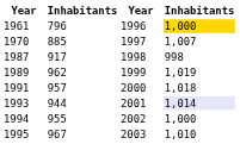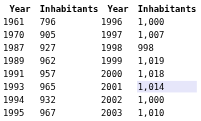 <table>
 <tr>
 <th width="50">Year</th>
 <th width="50">Inhabitants</th>
 <th width="50">Year</th>
 <th width="50">Inhabitants</th>
 </tr>
 <tr>
 <td>1961</td>
 <td>796</td>
 <td>1996</td>
-<td style="background: gold;">1,000</td>
+<td>1,000</td>
 </tr>
 <tr>
 <td>1970</td>
-<td>885</td>
+<td>905</td>
 <td>1997</td>
 <td>1,007</td>
 </tr>
 <tr>
 <td>1987</td>
-<td>917</td>
+<td>927</td>
 <td>1998</td>
 <td>998</td>
 </tr>
 <tr>
 <td>1989</td>
 <td>962</td>
 <td>1999</td>
 <td>1,019</td>
 </tr>
 <tr>
 <td>1991</td>
 <td>957</td>
 <td>2000</td>
 <td>1,018</td>
 </tr>
 <tr>
 <td>1993</td>
-<td>944</td>
+<td>965</td>
 <td>2001</td>
 <td style="background: lavender;">1,014</td>
 </tr>
 <tr>
 <td>1994</td>
-<td>955</td>
+<td>932</td>
 <td>2002</td>
 <td>1,000</td>
 </tr>
 <tr>
 <td>1995</td>
 <td>967</td>
 <td>2003</td>
 <td>1,010</td>
 </tr>
 </table>
